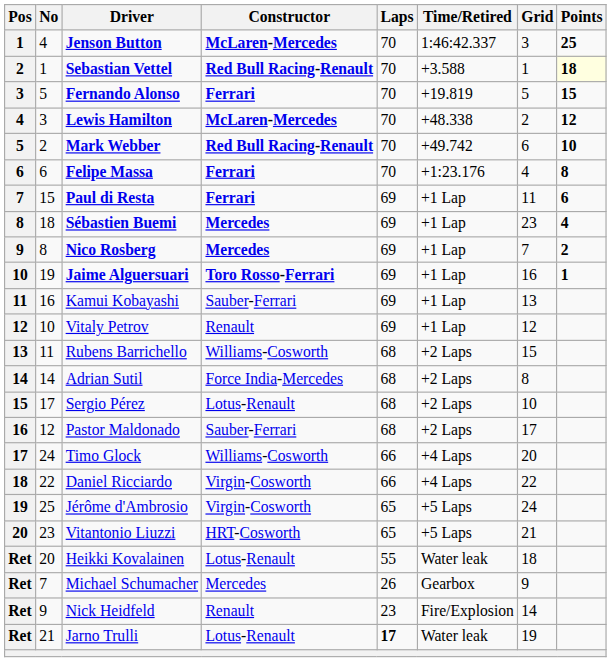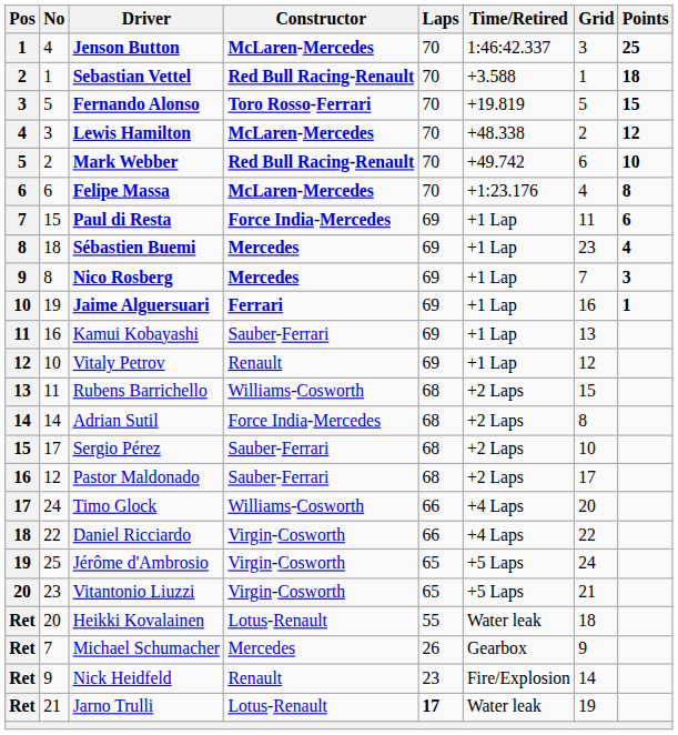 <table class="wikitable" style="font-size: 85%">
 <tr>
 <th>Pos</th>
 <th>No</th>
 <th>Driver</th>
 <th>Constructor</th>
 <th>Laps</th>
 <th>Time/Retired</th>
 <th>Grid</th>
 <th>Points</th>
 </tr>
 <tr>
 <th>1</th>
 <td>4</td>
 <td> <strong><a href='#'>Jenson Button</a></strong></td>
 <td><strong><a href='#'>McLaren</a>-<a href='#'>Mercedes</a></strong></td>
 <td>70</td>
 <td>1:46:42.337</td>
 <td>3</td>
 <td><strong>25</strong></td>
 </tr>
 <tr>
 <th>2</th>
 <td>1</td>
 <td> <strong><a href='#'>Sebastian Vettel</a></strong></td>
 <td><strong><a href='#'>Red Bull Racing</a>-<a href='#'>Renault</a></strong></td>
 <td>70</td>
 <td>+3.588</td>
 <td>1</td>
-<td style="background: lightyellow;"><strong>18</strong></td>
+<td><strong>18</strong></td>
 </tr>
 <tr>
 <th>3</th>
 <td>5</td>
 <td> <strong><a href='#'>Fernando Alonso</a></strong></td>
-<td><strong><a href='#'>Ferrari</a></strong></td>
+<td><strong><a href='#'>Toro Rosso</a>-<a href='#'>Ferrari</a></strong></td>
 <td>70</td>
 <td>+19.819</td>
 <td>5</td>
 <td><strong>15</strong></td>
 </tr>
 <tr>
 <th>4</th>
 <td>3</td>
 <td> <strong><a href='#'>Lewis Hamilton</a></strong></td>
 <td><strong><a href='#'>McLaren</a>-<a href='#'>Mercedes</a></strong></td>
 <td>70</td>
 <td>+48.338</td>
 <td>2</td>
 <td><strong>12</strong></td>
 </tr>
 <tr>
 <th>5</th>
 <td>2</td>
 <td> <strong><a href='#'>Mark Webber</a></strong></td>
 <td><strong><a href='#'>Red Bull Racing</a>-<a href='#'>Renault</a></strong></td>
 <td>70</td>
 <td>+49.742</td>
 <td>6</td>
 <td><strong>10</strong></td>
 </tr>
 <tr>
 <th>6</th>
 <td>6</td>
 <td> <strong><a href='#'>Felipe Massa</a></strong></td>
-<td><strong><a href='#'>Ferrari</a></strong></td>
+<td><strong><a href='#'>McLaren</a>-<a href='#'>Mercedes</a></strong></td>
 <td>70</td>
 <td>+1:23.176</td>
 <td>4</td>
 <td><strong>8</strong></td>
 </tr>
 <tr>
 <th>7</th>
 <td>15</td>
 <td> <strong><a href='#'>Paul di Resta</a></strong></td>
-<td><strong><a href='#'>Ferrari</a></strong></td>
+<td><strong><a href='#'>Force India</a>-<a href='#'>Mercedes</a></strong></td>
 <td>69</td>
 <td>+1 Lap</td>
 <td>11</td>
 <td><strong>6</strong></td>
 </tr>
 <tr>
 <th>8</th>
 <td>18</td>
 <td> <strong><a href='#'>Sébastien Buemi</a></strong></td>
 <td><strong><a href='#'>Mercedes</a></strong></td>
 <td>69</td>
 <td>+1 Lap</td>
 <td>23</td>
 <td><strong>4</strong></td>
 </tr>
 <tr>
 <th>9</th>
 <td>8</td>
 <td> <strong><a href='#'>Nico Rosberg</a></strong></td>
 <td><strong><a href='#'>Mercedes</a></strong></td>
 <td>69</td>
 <td>+1 Lap</td>
 <td>7</td>
-<td><strong>2</strong></td>
+<td><strong>3</strong></td>
 </tr>
 <tr>
 <th>10</th>
 <td>19</td>
 <td> <strong><a href='#'>Jaime Alguersuari</a></strong></td>
-<td><strong><a href='#'>Toro Rosso</a>-<a href='#'>Ferrari</a></strong></td>
+<td><strong><a href='#'>Ferrari</a></strong></td>
 <td>69</td>
 <td>+1 Lap</td>
 <td>16</td>
 <td><strong>1</strong></td>
 </tr>
 <tr>
 <th>11</th>
 <td>16</td>
 <td> <a href='#'>Kamui Kobayashi</a></td>
 <td><a href='#'>Sauber</a>-<a href='#'>Ferrari</a></td>
 <td>69</td>
 <td>+1 Lap</td>
 <td>13</td>
 <td></td>
 </tr>
 <tr>
 <th>12</th>
 <td>10</td>
 <td> <a href='#'>Vitaly Petrov</a></td>
 <td><a href='#'>Renault</a></td>
 <td>69</td>
 <td>+1 Lap</td>
 <td>12</td>
 <td></td>
 </tr>
 <tr>
 <th>13</th>
 <td>11</td>
 <td> <a href='#'>Rubens Barrichello</a></td>
 <td><a href='#'>Williams</a>-<a href='#'>Cosworth</a></td>
 <td>68</td>
 <td>+2 Laps</td>
 <td>15</td>
 <td></td>
 </tr>
 <tr>
 <th>14</th>
 <td>14</td>
 <td> <a href='#'>Adrian Sutil</a></td>
 <td><a href='#'>Force India</a>-<a href='#'>Mercedes</a></td>
 <td>68</td>
 <td>+2 Laps</td>
 <td>8</td>
 <td></td>
 </tr>
 <tr>
 <th>15</th>
 <td>17</td>
 <td> <a href='#'>Sergio Pérez</a></td>
-<td><a href='#'>Lotus</a>-<a href='#'>Renault</a></td>
+<td><a href='#'>Sauber</a>-<a href='#'>Ferrari</a></td>
 <td>68</td>
 <td>+2 Laps</td>
 <td>10</td>
 <td></td>
 </tr>
 <tr>
 <th>16</th>
 <td>12</td>
 <td> <a href='#'>Pastor Maldonado</a></td>
 <td><a href='#'>Sauber</a>-<a href='#'>Ferrari</a></td>
 <td>68</td>
 <td>+2 Laps</td>
 <td>17</td>
 <td></td>
 </tr>
 <tr>
 <th>17</th>
 <td>24</td>
 <td> <a href='#'>Timo Glock</a></td>
 <td><a href='#'>Williams</a>-<a href='#'>Cosworth</a></td>
 <td>66</td>
 <td>+4 Laps</td>
 <td>20</td>
 <td></td>
 </tr>
 <tr>
 <th>18</th>
 <td>22</td>
 <td> <a href='#'>Daniel Ricciardo</a></td>
 <td><a href='#'>Virgin</a>-<a href='#'>Cosworth</a></td>
 <td>66</td>
 <td>+4 Laps</td>
 <td>22</td>
 <td></td>
 </tr>
 <tr>
 <th>19</th>
 <td>25</td>
 <td> <a href='#'>Jérôme d'Ambrosio</a></td>
 <td><a href='#'>Virgin</a>-<a href='#'>Cosworth</a></td>
 <td>65</td>
 <td>+5 Laps</td>
 <td>24</td>
 <td></td>
 </tr>
 <tr>
 <th>20</th>
 <td>23</td>
 <td> <a href='#'>Vitantonio Liuzzi</a></td>
-<td><a href='#'>HRT</a>-<a href='#'>Cosworth</a></td>
+<td><a href='#'>Virgin</a>-<a href='#'>Cosworth</a></td>
 <td>65</td>
 <td>+5 Laps</td>
 <td>21</td>
 <td></td>
 </tr>
 <tr>
 <th>Ret</th>
 <td>20</td>
 <td> <a href='#'>Heikki Kovalainen</a></td>
 <td><a href='#'>Lotus</a>-<a href='#'>Renault</a></td>
 <td>55</td>
 <td>Water leak</td>
 <td>18</td>
 <td></td>
 </tr>
 <tr>
 <th>Ret</th>
 <td>7</td>
 <td> <a href='#'>Michael Schumacher</a></td>
 <td><a href='#'>Mercedes</a></td>
 <td>26</td>
 <td>Gearbox</td>
 <td>9</td>
 <td></td>
 </tr>
 <tr>
 <th>Ret</th>
 <td>9</td>
 <td> <a href='#'>Nick Heidfeld</a></td>
 <td><a href='#'>Renault</a></td>
 <td>23</td>
 <td>Fire/Explosion</td>
 <td>14</td>
 <td></td>
 </tr>
 <tr>
 <th>Ret</th>
 <td>21</td>
 <td> <a href='#'>Jarno Trulli</a></td>
 <td><a href='#'>Lotus</a>-<a href='#'>Renault</a></td>
 <td><strong>17</strong></td>
 <td>Water leak</td>
 <td>19</td>
 <td></td>
 </tr>
 <tr>
 <th colspan="8"></th>
 </tr>
 </table>
